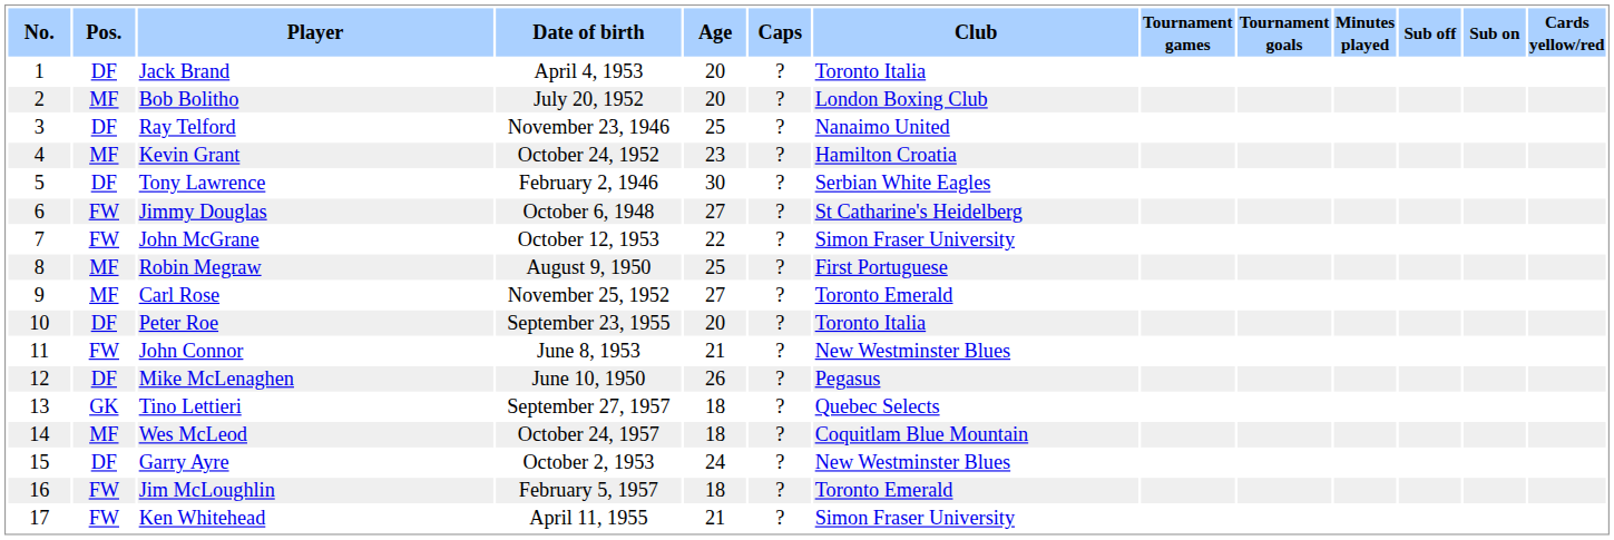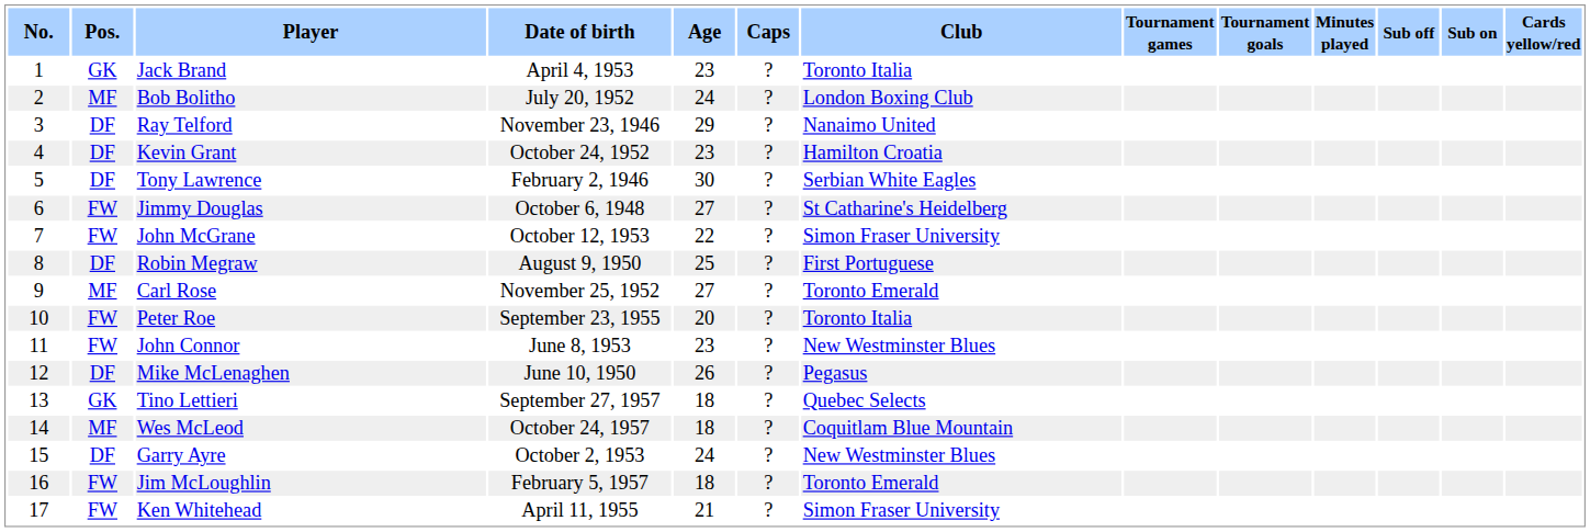 <table border="0" width="100%" style="border: 1px solid #999; background-color:#FFFFFF; text-align:center">
 <tr align="center" bgcolor="#AAD0FF">
 <th width=4%>No.</th>
 <th width=4%>Pos.</th>
 <th width=23%>Player</th>
 <th width=12%>Date of birth</th>
 <th width=4%>Age</th>
 <th width=4%>Caps</th>
 <th width=21%>Club</th>
 <th width=6%><small>Tournament<br>games</small></th>
 <th width=6%><small>Tournament<br>goals</small></th>
 <th width=4%><small>Minutes<br>played</small></th>
 <th width=4%><small>Sub off</small></th>
 <th width=4%><small>Sub on</small></th>
 <th width=4%><small>Cards<br>yellow/red</small></th>
 </tr>
 <tr>
 <td>1</td>
-<td><a href='#'>DF</a></td>
+<td><a href='#'>GK</a></td>
 <td align="left"><a href='#'>Jack Brand</a></td>
 <td>April 4, 1953</td>
-<td>20</td>
+<td>23</td>
 <td>?</td>
 <td align="left"> <a href='#'>Toronto Italia</a></td>
 <td></td>
 <td></td>
 <td></td>
 <td></td>
 <td></td>
 <td></td>
 </tr>
 <tr bgcolor="#EFEFEF">
 <td>2</td>
 <td><a href='#'>MF</a></td>
 <td align="left"><a href='#'>Bob Bolitho</a></td>
 <td>July 20, 1952</td>
-<td>20</td>
+<td>24</td>
 <td>?</td>
 <td align="left"> <a href='#'>London Boxing Club</a></td>
 <td></td>
 <td></td>
 <td></td>
 <td></td>
 <td></td>
 <td></td>
 </tr>
 <tr>
 <td>3</td>
 <td><a href='#'>DF</a></td>
 <td align="left"><a href='#'>Ray Telford</a></td>
 <td>November 23, 1946</td>
-<td>25</td>
+<td>29</td>
 <td>?</td>
 <td align="left"> <a href='#'>Nanaimo United</a></td>
 <td></td>
 <td></td>
 <td></td>
 <td></td>
 <td></td>
 <td></td>
 </tr>
 <tr bgcolor="#EFEFEF">
 <td>4</td>
-<td><a href='#'>MF</a></td>
+<td><a href='#'>DF</a></td>
 <td align="left"><a href='#'>Kevin Grant</a></td>
 <td>October 24, 1952</td>
 <td>23</td>
 <td>?</td>
 <td align="left"> <a href='#'>Hamilton Croatia</a></td>
 <td></td>
 <td></td>
 <td></td>
 <td></td>
 <td></td>
 <td></td>
 </tr>
 <tr>
 <td>5</td>
 <td><a href='#'>DF</a></td>
 <td align="left"><a href='#'>Tony Lawrence</a></td>
 <td>February 2, 1946</td>
 <td>30</td>
 <td>?</td>
 <td align="left"> <a href='#'>Serbian White Eagles</a></td>
 <td></td>
 <td></td>
 <td></td>
 <td></td>
 <td></td>
 <td></td>
 </tr>
 <tr bgcolor="#EFEFEF">
 <td>6</td>
 <td><a href='#'>FW</a></td>
 <td align="left"><a href='#'>Jimmy Douglas</a></td>
 <td>October 6, 1948</td>
 <td>27</td>
 <td>?</td>
 <td align="left"> <a href='#'>St Catharine's Heidelberg</a></td>
 <td></td>
 <td></td>
 <td></td>
 <td></td>
 <td></td>
 <td></td>
 </tr>
 <tr>
 <td>7</td>
 <td><a href='#'>FW</a></td>
 <td align="left"><a href='#'>John McGrane</a></td>
 <td>October 12, 1953</td>
 <td>22</td>
 <td>?</td>
 <td align="left"> <a href='#'>Simon Fraser University</a></td>
 <td></td>
 <td></td>
 <td></td>
 <td></td>
 <td></td>
 <td></td>
 </tr>
 <tr bgcolor="#EFEFEF">
 <td>8</td>
-<td><a href='#'>MF</a></td>
+<td><a href='#'>DF</a></td>
 <td align="left"><a href='#'>Robin Megraw</a></td>
 <td>August 9, 1950</td>
 <td>25</td>
 <td>?</td>
 <td align="left"> <a href='#'>First Portuguese</a></td>
 <td></td>
 <td></td>
 <td></td>
 <td></td>
 <td></td>
 <td></td>
 </tr>
 <tr>
 <td>9</td>
 <td><a href='#'>MF</a></td>
 <td align="left"><a href='#'>Carl Rose</a></td>
 <td>November 25, 1952</td>
 <td>27</td>
 <td>?</td>
 <td align="left"> <a href='#'>Toronto Emerald</a></td>
 <td></td>
 <td></td>
 <td></td>
 <td></td>
 <td></td>
 <td></td>
 </tr>
 <tr bgcolor="#EFEFEF">
 <td>10</td>
-<td><a href='#'>DF</a></td>
+<td><a href='#'>FW</a></td>
 <td align="left"><a href='#'>Peter Roe</a></td>
 <td>September 23, 1955</td>
 <td>20</td>
 <td>?</td>
 <td align="left"> <a href='#'>Toronto Italia</a></td>
 <td></td>
 <td></td>
 <td></td>
 <td></td>
 <td></td>
 <td></td>
 </tr>
 <tr>
 <td>11</td>
 <td><a href='#'>FW</a></td>
 <td align="left"><a href='#'>John Connor</a></td>
 <td>June 8, 1953</td>
-<td>21</td>
+<td>23</td>
 <td>?</td>
 <td align="left"> <a href='#'>New Westminster Blues</a></td>
 <td></td>
 <td></td>
 <td></td>
 <td></td>
 <td></td>
 <td></td>
 </tr>
 <tr bgcolor="#EFEFEF">
 <td>12</td>
 <td><a href='#'>DF</a></td>
 <td align="left"><a href='#'>Mike McLenaghen</a></td>
 <td>June 10, 1950</td>
 <td>26</td>
 <td>?</td>
 <td align="left"> <a href='#'>Pegasus</a></td>
 <td></td>
 <td></td>
 <td></td>
 <td></td>
 <td></td>
 <td></td>
 </tr>
 <tr>
 <td>13</td>
 <td><a href='#'>GK</a></td>
 <td align="left"><a href='#'>Tino Lettieri</a></td>
 <td>September 27, 1957</td>
 <td>18</td>
 <td>?</td>
 <td align="left"> <a href='#'>Quebec Selects</a></td>
 <td></td>
 <td></td>
 <td></td>
 <td></td>
 <td></td>
 <td></td>
 </tr>
 <tr bgcolor="#EFEFEF">
 <td>14</td>
 <td><a href='#'>MF</a></td>
 <td align="left"><a href='#'>Wes McLeod</a></td>
 <td>October 24, 1957</td>
 <td>18</td>
 <td>?</td>
 <td align="left"> <a href='#'>Coquitlam Blue Mountain</a></td>
 <td></td>
 <td></td>
 <td></td>
 <td></td>
 <td></td>
 <td></td>
 </tr>
 <tr>
 <td>15</td>
 <td><a href='#'>DF</a></td>
 <td align="left"><a href='#'>Garry Ayre</a></td>
 <td>October 2, 1953</td>
 <td>24</td>
 <td>?</td>
 <td align="left"> <a href='#'>New Westminster Blues</a></td>
 <td></td>
 <td></td>
 <td></td>
 <td></td>
 <td></td>
 <td></td>
 </tr>
 <tr bgcolor="#EFEFEF">
 <td>16</td>
 <td><a href='#'>FW</a></td>
 <td align="left"><a href='#'>Jim McLoughlin</a></td>
 <td>February 5, 1957</td>
 <td>18</td>
 <td>?</td>
 <td align="left"> <a href='#'>Toronto Emerald</a></td>
 <td></td>
 <td></td>
 <td></td>
 <td></td>
 <td></td>
 <td></td>
 </tr>
 <tr>
 <td>17</td>
 <td><a href='#'>FW</a></td>
 <td align="left"><a href='#'>Ken Whitehead</a></td>
 <td>April 11, 1955</td>
 <td>21</td>
 <td>?</td>
 <td align="left"> <a href='#'>Simon Fraser University</a></td>
 <td></td>
 <td></td>
 <td></td>
 <td></td>
 <td></td>
 <td></td>
 </tr>
 </table>
